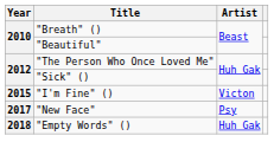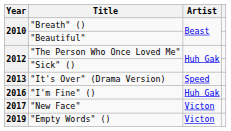 <table class="wikitable plainrowheaders sortable">
 <tr>
 <th scope="col">Year</th>
 <th scope="col">Title</th>
 <th scope="col">Artist</th>
 <th scope="col" class="unsortable"></th>
 </tr>
 <tr>
 <th scope="row" rowspan="2">2010</th>
 <td>"Breath" ()</td>
 <td rowspan="2"><a href='#'>Beast</a></td>
 <td style="text-align:center"></td>
 </tr>
 <tr>
 <td>"Beautiful"</td>
 <td style="text-align:center"></td>
 </tr>
 <tr>
 <th scope="row" rowspan="2">2012</th>
 <td>"The Person Who Once Loved Me"</td>
 <td rowspan="2"><a href='#'>Huh Gak</a></td>
 <td style="text-align:center"></td>
 </tr>
 <tr>
 <td>"Sick" ()</td>
 <td style="text-align:center"></td>
 </tr>
 <tr>
-<th scope="row">2015</th>
+<th scope="row">2013</th>
+<td>"It's Over" (Drama Version)</td>
+<td><a href='#'>Speed</a></td>
+<td style="text-align:center"></td>
+</tr>
+<tr>
+<th scope="row">2016</th>
 <td>"I'm Fine" ()</td>
-<td><a href='#'>Victon</a></td>
+<td><a href='#'>Huh Gak</a></td>
 <td style="text-align:center"></td>
 </tr>
 <tr>
 <th scope="row">2017</th>
 <td>"New Face"</td>
-<td><a href='#'>Psy</a></td>
+<td><a href='#'>Victon</a></td>
 <td style="text-align:center"></td>
 </tr>
 <tr>
-<th scope="row">2018</th>
+<th scope="row">2019</th>
 <td>"Empty Words" ()</td>
-<td><a href='#'>Huh Gak</a></td>
+<td><a href='#'>Victon</a></td>
 <td style="text-align:center"></td>
 </tr>
 </table>
